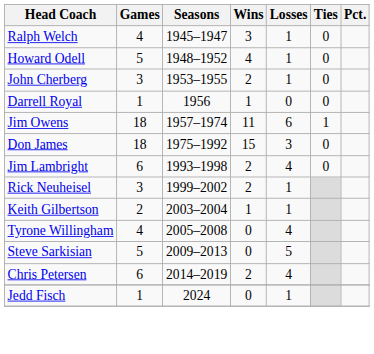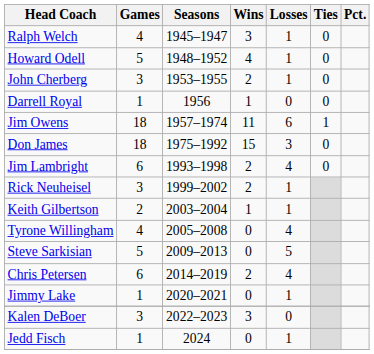 <table class="sortable wikitable" style="text-align:center">
 <tr>
 <th>Head Coach</th>
 <th>Games</th>
 <th>Seasons</th>
 <th>Wins</th>
 <th>Losses</th>
 <th>Ties</th>
 <th>Pct.</th>
 </tr>
 <tr>
 <td align=left><a href='#'>Ralph Welch</a></td>
 <td>4</td>
 <td>1945–1947</td>
 <td>3</td>
 <td>1</td>
 <td>0</td>
 <td></td>
 </tr>
 <tr>
 <td align=left><a href='#'>Howard Odell</a></td>
 <td>5</td>
 <td>1948–1952</td>
 <td>4</td>
 <td>1</td>
 <td>0</td>
 <td></td>
 </tr>
 <tr>
 <td align=left><a href='#'>John Cherberg</a></td>
 <td>3</td>
 <td>1953–1955</td>
 <td>2</td>
 <td>1</td>
 <td>0</td>
 <td></td>
 </tr>
 <tr>
 <td align=left><a href='#'>Darrell Royal</a></td>
 <td>1</td>
 <td>1956</td>
 <td>1</td>
 <td>0</td>
 <td>0</td>
 <td> </td>
 </tr>
 <tr>
 <td align=left><a href='#'>Jim Owens</a></td>
 <td>18</td>
 <td>1957–1974</td>
 <td>11</td>
 <td>6</td>
 <td>1</td>
 <td></td>
 </tr>
 <tr>
 <td align=left><a href='#'>Don James</a></td>
 <td>18</td>
 <td>1975–1992</td>
 <td>15</td>
 <td>3</td>
 <td>0</td>
 <td></td>
 </tr>
 <tr>
 <td align=left><a href='#'>Jim Lambright</a></td>
 <td>6</td>
 <td>1993–1998</td>
 <td>2</td>
 <td>4</td>
 <td>0</td>
 <td></td>
 </tr>
 <tr>
 <td align=left><a href='#'>Rick Neuheisel</a></td>
 <td>3</td>
 <td>1999–2002</td>
 <td>2</td>
 <td>1</td>
 <td style="background:#DCDCDC;"> </td>
 <td> </td>
 </tr>
 <tr>
 <td align=left><a href='#'>Keith Gilbertson</a></td>
 <td>2</td>
 <td>2003–2004</td>
 <td>1</td>
 <td>1</td>
 <td style="background:#DCDCDC;"> </td>
 <td></td>
 </tr>
 <tr>
 <td align=left><a href='#'>Tyrone Willingham</a></td>
 <td>4</td>
 <td>2005–2008</td>
 <td>0</td>
 <td>4</td>
 <td style="background:#DCDCDC;"> </td>
 <td></td>
 </tr>
 <tr>
 <td align=left><a href='#'>Steve Sarkisian</a></td>
 <td>5</td>
 <td>2009–2013</td>
 <td>0</td>
 <td>5</td>
 <td style="background:#DCDCDC;"> </td>
 <td></td>
 </tr>
 <tr>
 <td align=left><a href='#'>Chris Petersen</a></td>
 <td>6</td>
 <td>2014–2019</td>
 <td>2</td>
 <td>4</td>
 <td style="background:#DCDCDC;"> </td>
 <td></td>
 </tr>
 <tr>
+<td align=left><a href='#'>Jimmy Lake</a></td>
+<td>1</td>
+<td>2020–2021</td>
+<td>0</td>
+<td>1</td>
+<td style="background:#DCDCDC;"> </td>
+<td></td>
+</tr>
+<tr>
+</tr>
+<tr>
+<td align=left><a href='#'>Kalen DeBoer</a></td>
+<td>3</td>
+<td>2022–2023</td>
+<td>3</td>
+<td>0</td>
+<td style="background:#DCDCDC;"> </td>
+<td></td>
 </tr>
 <tr>
 <td align=left><a href='#'>Jedd Fisch</a></td>
 <td>1</td>
 <td>2024</td>
 <td>0</td>
 <td>1</td>
 <td style="background:#DCDCDC;"> </td>
 <td> </td>
 </tr>
 <tr>
 </tr>
 </table>
